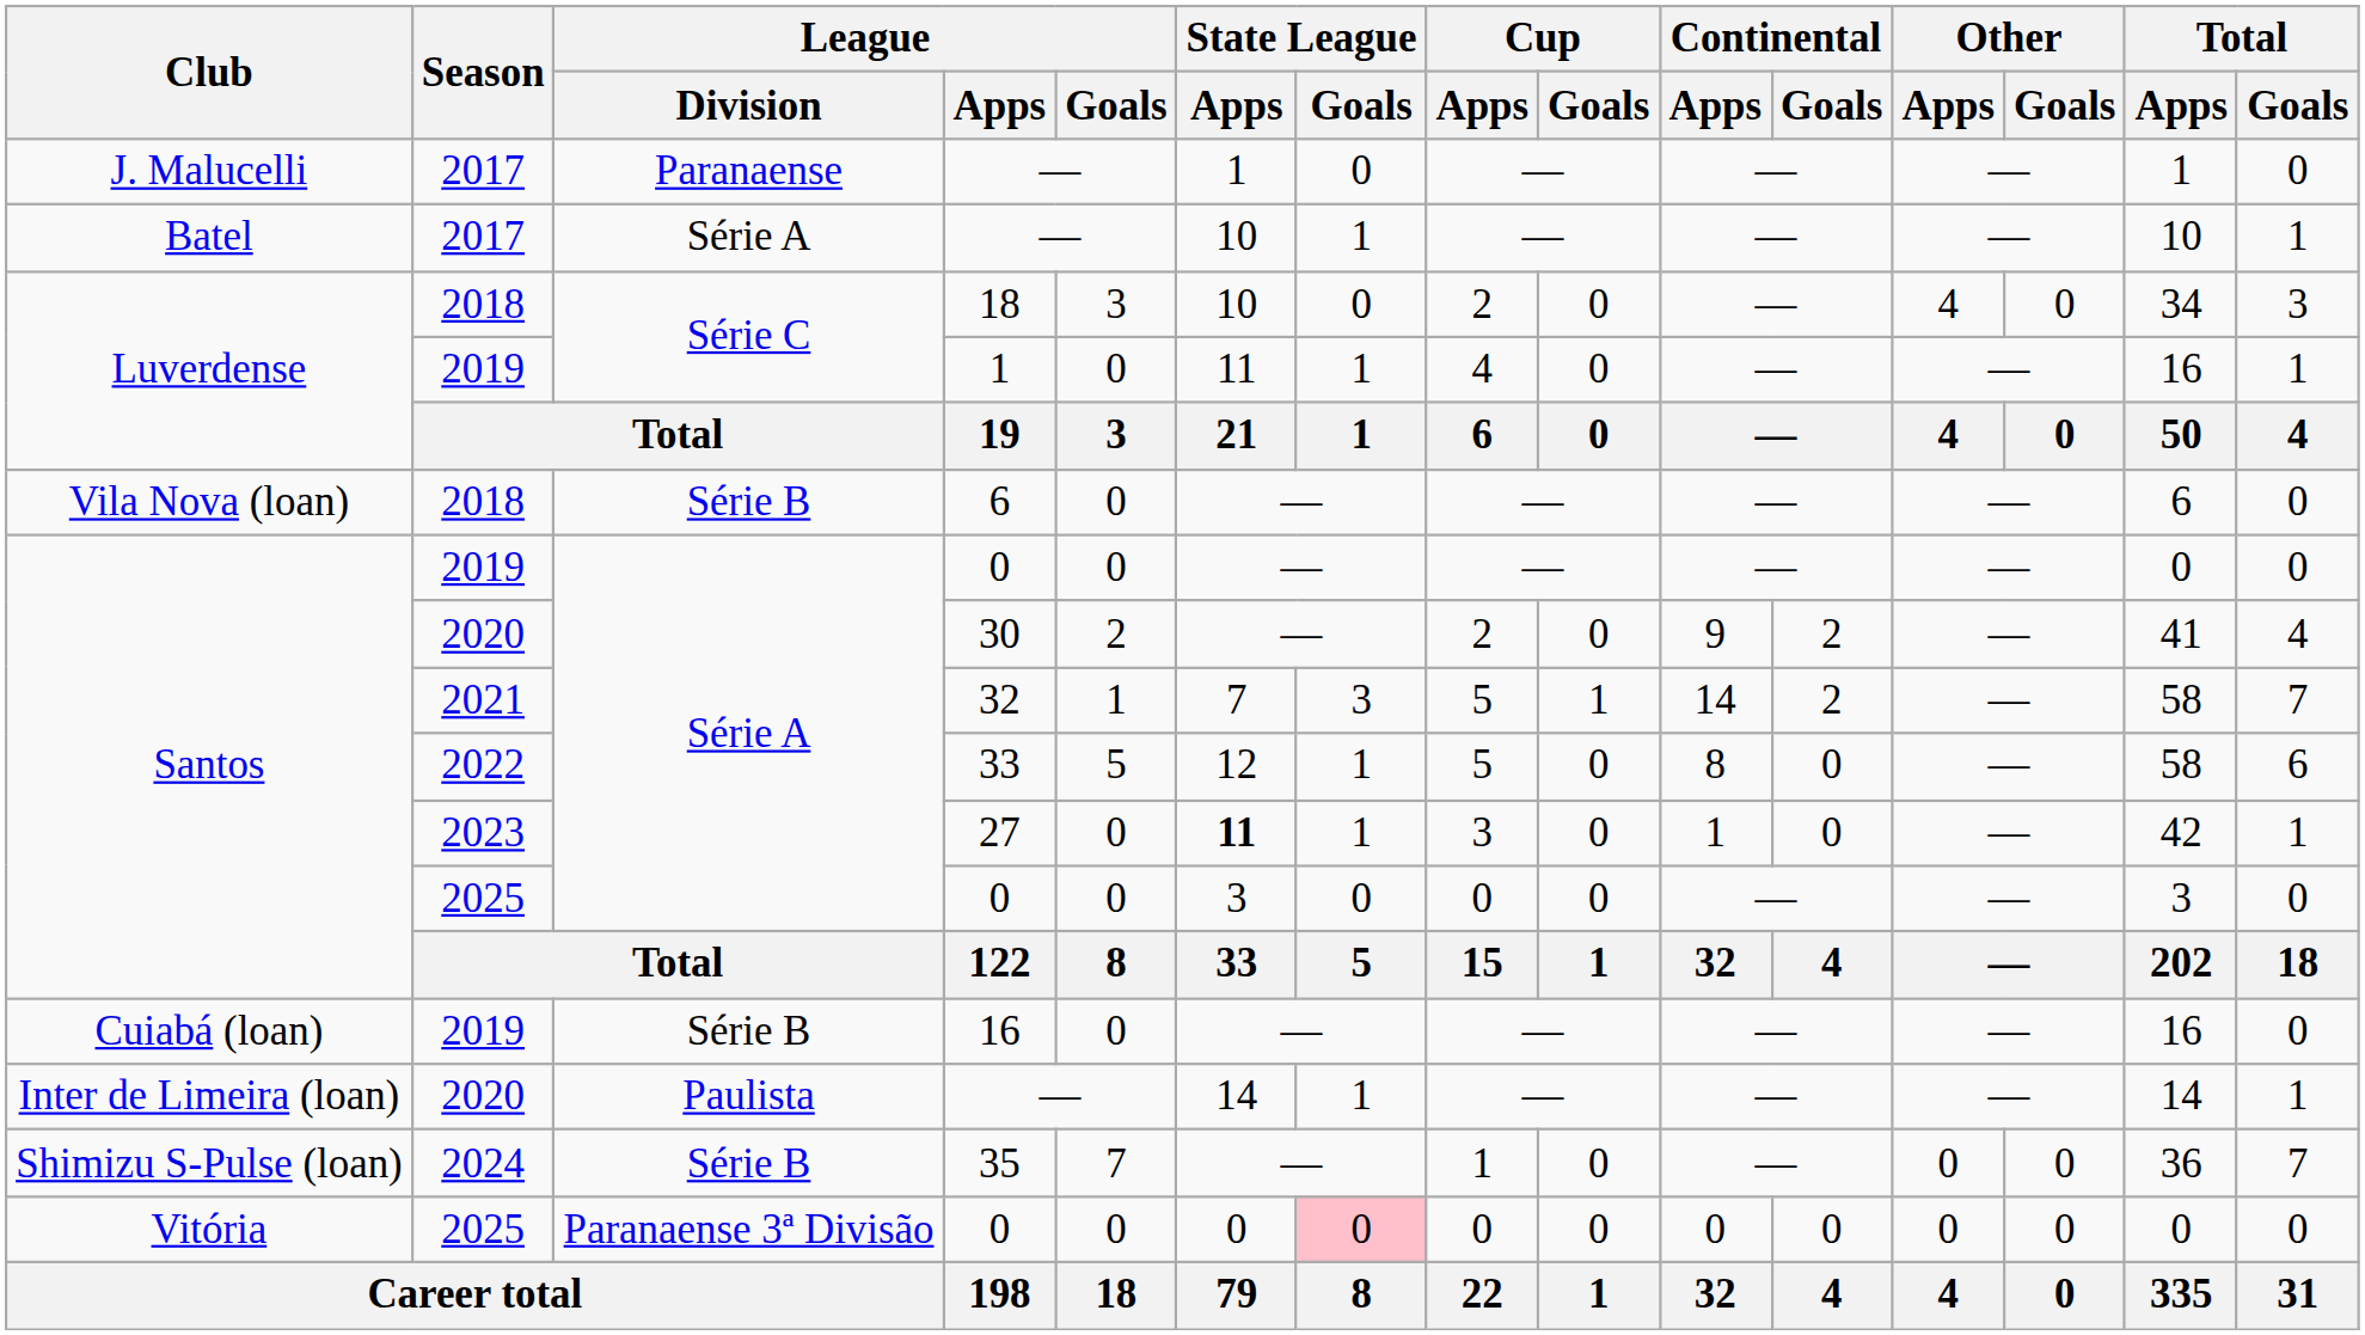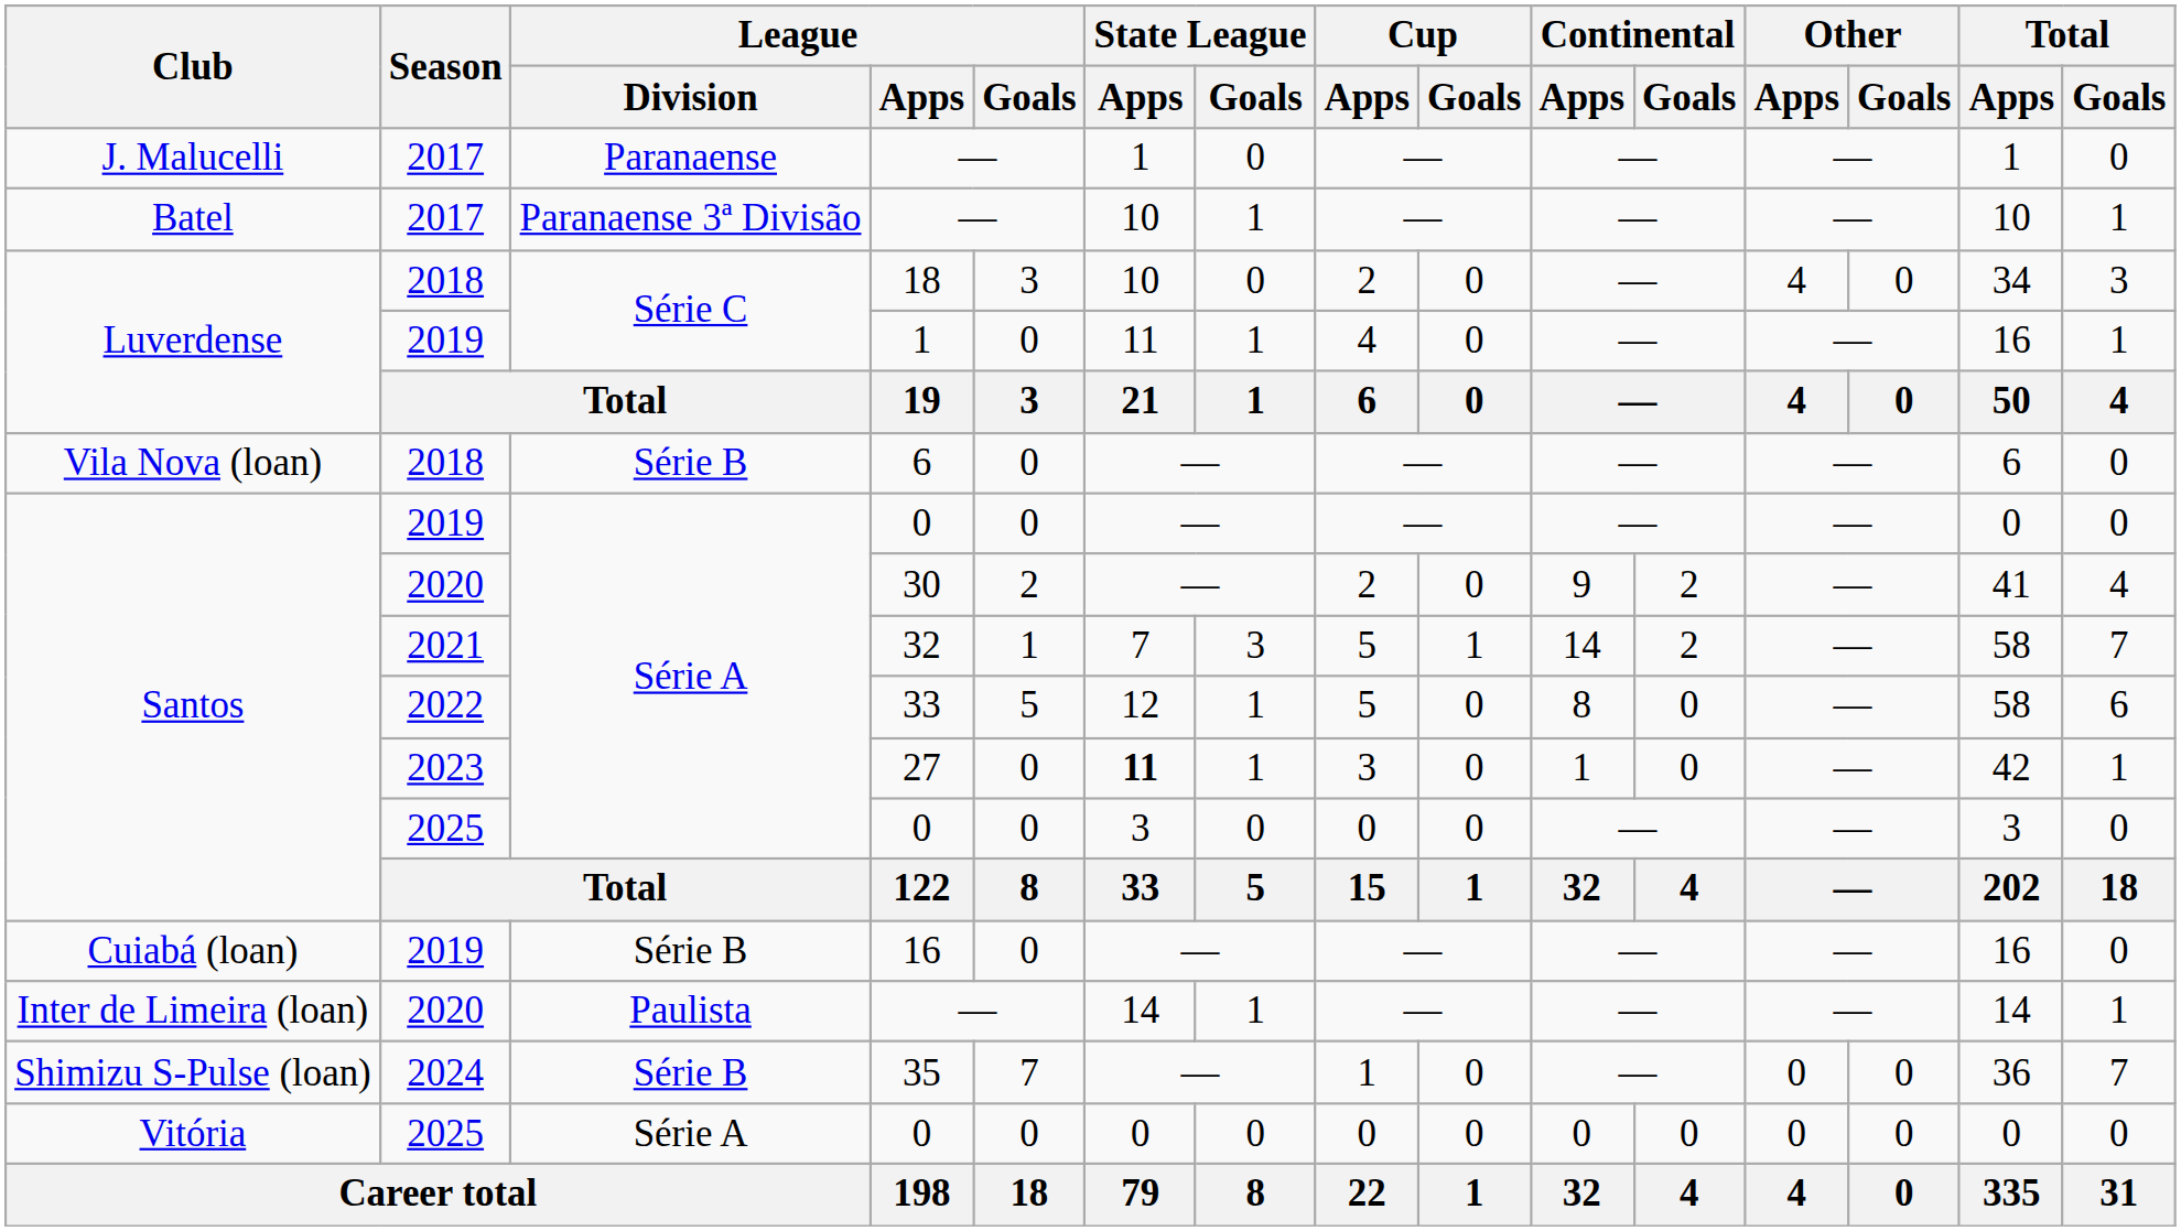 <table class="wikitable" style="text-align: center;">
 <tr>
 <th rowspan="2">Club</th>
 <th rowspan="2">Season</th>
 <th colspan="3">League</th>
 <th colspan="2">State League</th>
 <th colspan="2">Cup</th>
 <th colspan="2">Continental</th>
 <th colspan="2">Other</th>
 <th colspan="2">Total</th>
 </tr>
 <tr>
 <th>Division</th>
 <th>Apps</th>
 <th>Goals</th>
 <th>Apps</th>
 <th>Goals</th>
 <th>Apps</th>
 <th>Goals</th>
 <th>Apps</th>
 <th>Goals</th>
 <th>Apps</th>
 <th>Goals</th>
 <th>Apps</th>
 <th>Goals</th>
 </tr>
 <tr>
 <td valign="center"><a href='#'>J. Malucelli</a></td>
 <td><a href='#'>2017</a></td>
 <td><a href='#'>Paranaense</a></td>
 <td colspan="2">—</td>
 <td>1</td>
 <td>0</td>
 <td colspan="2">—</td>
 <td colspan="2">—</td>
 <td colspan="2">—</td>
 <td>1</td>
 <td>0</td>
 </tr>
 <tr>
 <td valign="center"><a href='#'>Batel</a></td>
 <td><a href='#'>2017</a></td>
-<td>Série A</td>
+<td><a href='#'>Paranaense 3ª Divisão</a></td>
 <td colspan="2">—</td>
 <td>10</td>
 <td>1</td>
 <td colspan="2">—</td>
 <td colspan="2">—</td>
 <td colspan="2">—</td>
 <td>10</td>
 <td>1</td>
 </tr>
 <tr>
 <td rowspan="3" valign="center"><a href='#'>Luverdense</a></td>
 <td><a href='#'>2018</a></td>
 <td rowspan="2"><a href='#'>Série C</a></td>
 <td>18</td>
 <td>3</td>
 <td>10</td>
 <td>0</td>
 <td>2</td>
 <td>0</td>
 <td colspan="2">—</td>
 <td>4</td>
 <td>0</td>
 <td>34</td>
 <td>3</td>
 </tr>
 <tr>
 <td><a href='#'>2019</a></td>
 <td>1</td>
 <td>0</td>
 <td>11</td>
 <td>1</td>
 <td>4</td>
 <td>0</td>
 <td colspan="2">—</td>
 <td colspan="2">—</td>
 <td>16</td>
 <td>1</td>
 </tr>
 <tr>
 <th colspan="2">Total</th>
 <th>19</th>
 <th>3</th>
 <th>21</th>
 <th>1</th>
 <th>6</th>
 <th>0</th>
 <th colspan="2">—</th>
 <th>4</th>
 <th>0</th>
 <th>50</th>
 <th>4</th>
 </tr>
 <tr>
 <td valign="center"><a href='#'>Vila Nova</a> (loan)</td>
 <td><a href='#'>2018</a></td>
 <td><a href='#'>Série B</a></td>
 <td>6</td>
 <td>0</td>
 <td colspan="2">—</td>
 <td colspan="2">—</td>
 <td colspan="2">—</td>
 <td colspan="2">—</td>
 <td>6</td>
 <td>0</td>
 </tr>
 <tr>
 <td rowspan="7" valign="center"><a href='#'>Santos</a></td>
 <td><a href='#'>2019</a></td>
 <td rowspan="6"><a href='#'>Série A</a></td>
 <td>0</td>
 <td>0</td>
 <td colspan="2">—</td>
 <td colspan="2">—</td>
 <td colspan="2">—</td>
 <td colspan="2">—</td>
 <td>0</td>
 <td>0</td>
 </tr>
 <tr>
 <td><a href='#'>2020</a></td>
 <td>30</td>
 <td>2</td>
 <td colspan="2">—</td>
 <td>2</td>
 <td>0</td>
 <td>9</td>
 <td>2</td>
 <td colspan="2">—</td>
 <td>41</td>
 <td>4</td>
 </tr>
 <tr>
 <td><a href='#'>2021</a></td>
 <td>32</td>
 <td>1</td>
 <td>7</td>
 <td>3</td>
 <td>5</td>
 <td>1</td>
 <td>14</td>
 <td>2</td>
 <td colspan="2">—</td>
 <td>58</td>
 <td>7</td>
 </tr>
 <tr>
 <td><a href='#'>2022</a></td>
 <td>33</td>
 <td>5</td>
 <td>12</td>
 <td>1</td>
 <td>5</td>
 <td>0</td>
 <td>8</td>
 <td>0</td>
 <td colspan="2">—</td>
 <td>58</td>
 <td>6</td>
 </tr>
 <tr>
 <td><a href='#'>2023</a></td>
 <td>27</td>
 <td>0</td>
 <td><strong>11</strong></td>
 <td>1</td>
 <td>3</td>
 <td>0</td>
 <td>1</td>
 <td>0</td>
 <td colspan="2">—</td>
 <td>42</td>
 <td>1</td>
 </tr>
 <tr>
 <td><a href='#'>2025</a></td>
 <td>0</td>
 <td>0</td>
 <td>3</td>
 <td>0</td>
 <td>0</td>
 <td>0</td>
 <td colspan="2">—</td>
 <td colspan="2">—</td>
 <td>3</td>
 <td>0</td>
 </tr>
 <tr>
 <th colspan="2">Total</th>
 <th>122</th>
 <th>8</th>
 <th>33</th>
 <th>5</th>
 <th>15</th>
 <th>1</th>
 <th>32</th>
 <th>4</th>
 <th colspan="2">—</th>
 <th>202</th>
 <th>18</th>
 </tr>
 <tr>
 <td valign="center"><a href='#'>Cuiabá</a> (loan)</td>
 <td><a href='#'>2019</a></td>
 <td>Série B</td>
 <td>16</td>
 <td>0</td>
 <td colspan="2">—</td>
 <td colspan="2">—</td>
 <td colspan="2">—</td>
 <td colspan="2">—</td>
 <td>16</td>
 <td>0</td>
 </tr>
 <tr>
 <td valign="center"><a href='#'>Inter de Limeira</a> (loan)</td>
 <td><a href='#'>2020</a></td>
 <td><a href='#'>Paulista</a></td>
 <td colspan="2">—</td>
 <td>14</td>
 <td>1</td>
 <td colspan="2">—</td>
 <td colspan="2">—</td>
 <td colspan="2">—</td>
 <td>14</td>
 <td>1</td>
 </tr>
 <tr>
 <td valign="center"><a href='#'>Shimizu S-Pulse</a> (loan)</td>
 <td><a href='#'>2024</a></td>
 <td><a href='#'>Série B</a></td>
 <td>35</td>
 <td>7</td>
 <td colspan="2">—</td>
 <td>1</td>
 <td>0</td>
 <td colspan="2">—</td>
 <td>0</td>
 <td>0</td>
 <td>36</td>
 <td>7</td>
 </tr>
 <tr>
 <td valign="center"><a href='#'>Vitória</a></td>
 <td><a href='#'>2025</a></td>
-<td><a href='#'>Paranaense 3ª Divisão</a></td>
+<td>Série A</td>
 <td>0</td>
 <td>0</td>
 <td>0</td>
-<td style="background: pink;">0</td>
+<td>0</td>
 <td>0</td>
 <td>0</td>
 <td>0</td>
 <td>0</td>
 <td>0</td>
 <td>0</td>
 <td>0</td>
 <td>0</td>
 </tr>
 <tr>
 <th colspan="3"><strong>Career total</strong></th>
 <th>198</th>
 <th>18</th>
 <th>79</th>
 <th>8</th>
 <th>22</th>
 <th>1</th>
 <th>32</th>
 <th>4</th>
 <th>4</th>
 <th>0</th>
 <th>335</th>
 <th>31</th>
 </tr>
 </table>
